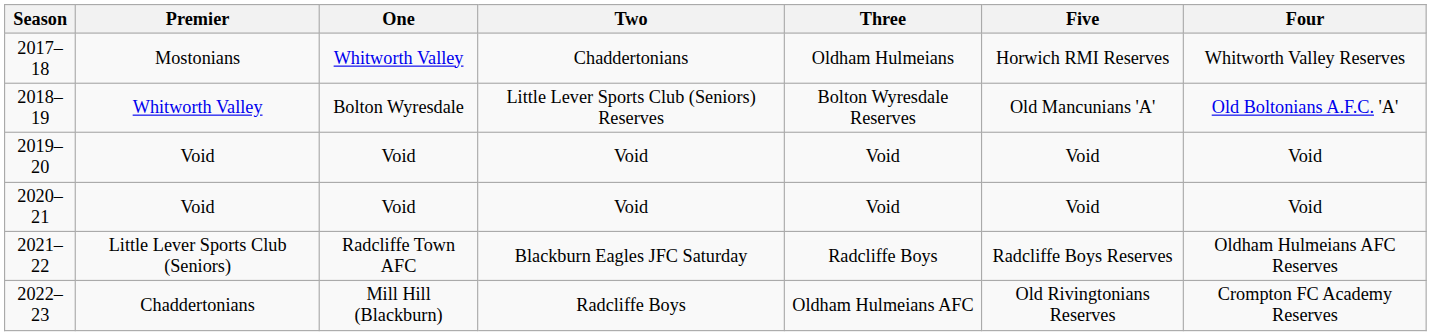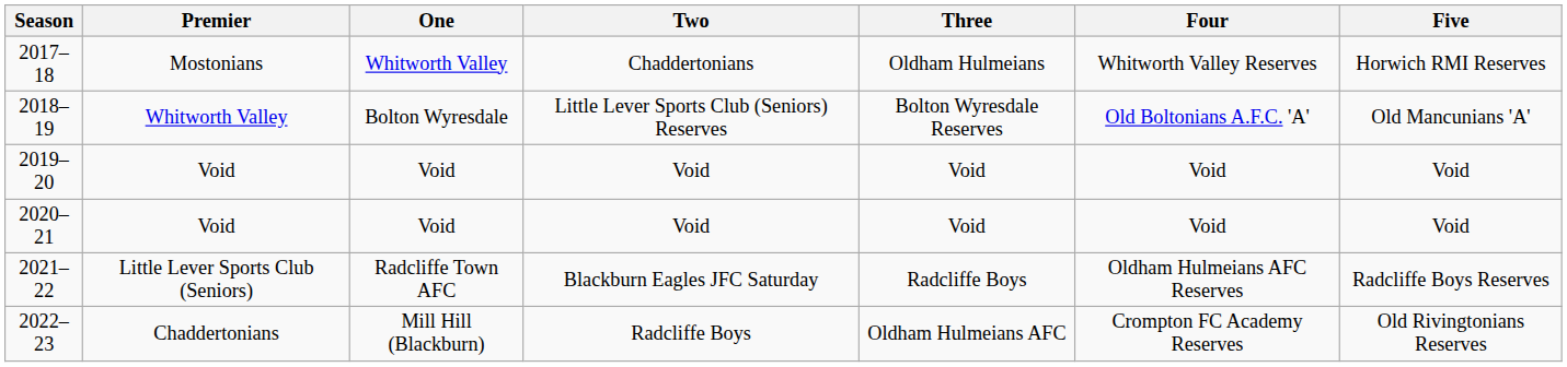 <table class="wikitable" style="text-align: center">
 <tr>
 <th>Season</th>
 <th>Premier</th>
 <th>One</th>
 <th>Two</th>
 <th>Three</th>
+<th>Four</th>
 <th>Five</th>
-<th>Four</th>
 </tr>
 <tr>
 <td>2017–18</td>
 <td>Mostonians</td>
 <td><a href='#'>Whitworth Valley</a></td>
 <td>Chaddertonians</td>
 <td>Oldham Hulmeians</td>
+<td>Whitworth Valley Reserves</td>
 <td>Horwich RMI Reserves</td>
-<td>Whitworth Valley Reserves</td>
 </tr>
 <tr>
 <td>2018–19</td>
 <td><a href='#'>Whitworth Valley</a></td>
 <td>Bolton Wyresdale</td>
 <td>Little Lever Sports Club (Seniors) Reserves</td>
 <td>Bolton Wyresdale Reserves</td>
+<td><a href='#'>Old Boltonians A.F.C.</a> 'A'</td>
 <td>Old Mancunians 'A'</td>
-<td><a href='#'>Old Boltonians A.F.C.</a> 'A'</td>
 </tr>
 <tr>
 <td>2019–20</td>
 <td>Void</td>
 <td>Void</td>
 <td>Void</td>
 <td>Void</td>
 <td>Void</td>
 <td>Void</td>
 </tr>
 <tr>
 <td>2020–21</td>
 <td>Void</td>
 <td>Void</td>
 <td>Void</td>
 <td>Void</td>
 <td>Void</td>
 <td>Void</td>
 </tr>
 <tr>
 <td>2021–22</td>
 <td>Little Lever Sports Club (Seniors)</td>
 <td>Radcliffe Town AFC</td>
 <td>Blackburn Eagles JFC Saturday</td>
 <td>Radcliffe Boys</td>
+<td>Oldham Hulmeians AFC Reserves</td>
 <td>Radcliffe Boys Reserves</td>
-<td>Oldham Hulmeians AFC Reserves</td>
 </tr>
 <tr>
 <td>2022–23</td>
 <td>Chaddertonians</td>
 <td>Mill Hill (Blackburn)</td>
 <td>Radcliffe Boys</td>
 <td>Oldham Hulmeians AFC</td>
+<td>Crompton FC Academy Reserves</td>
 <td>Old Rivingtonians Reserves</td>
-<td>Crompton FC Academy Reserves</td>
 </tr>
 </table>
